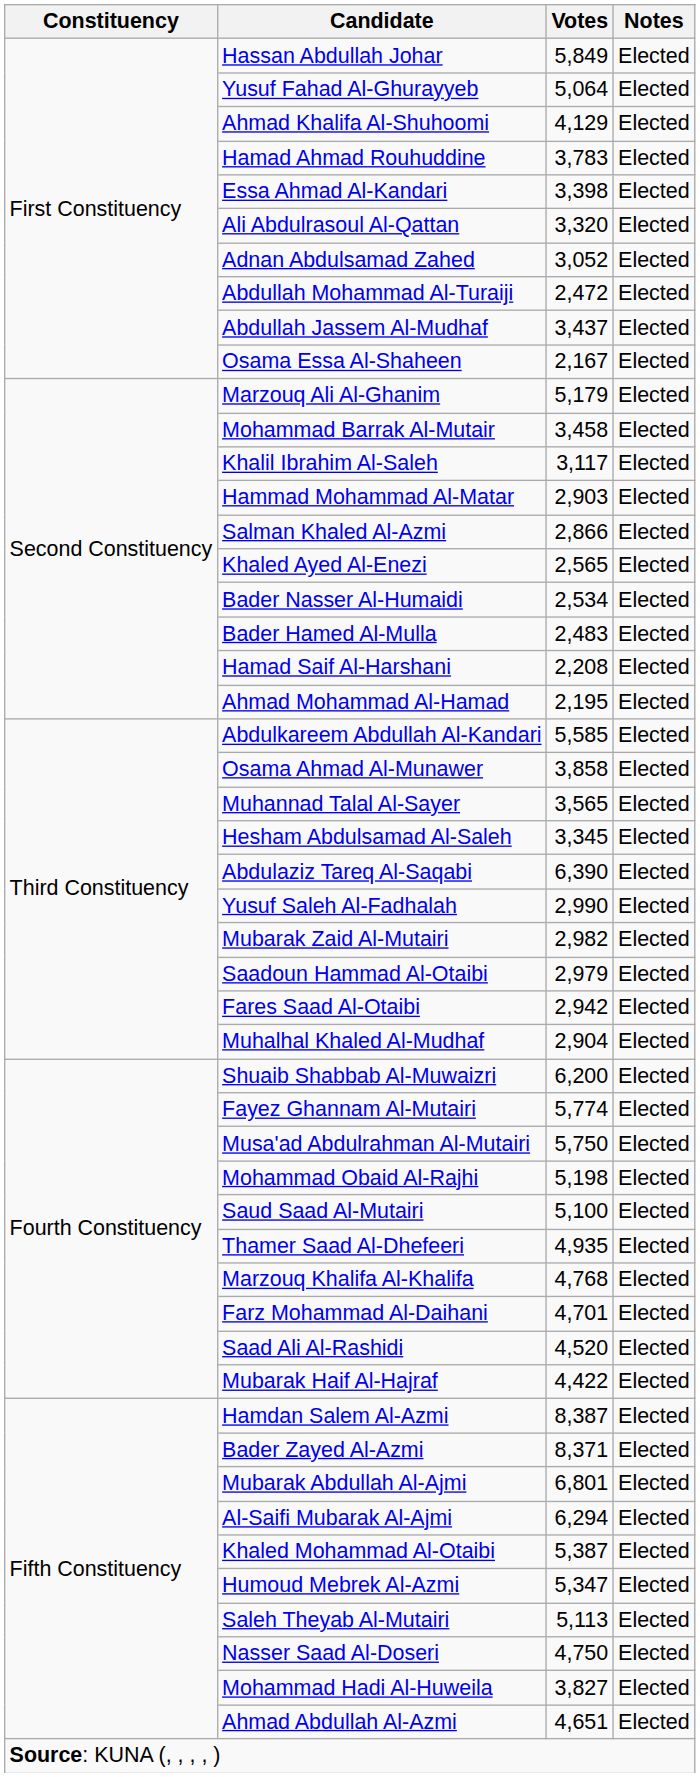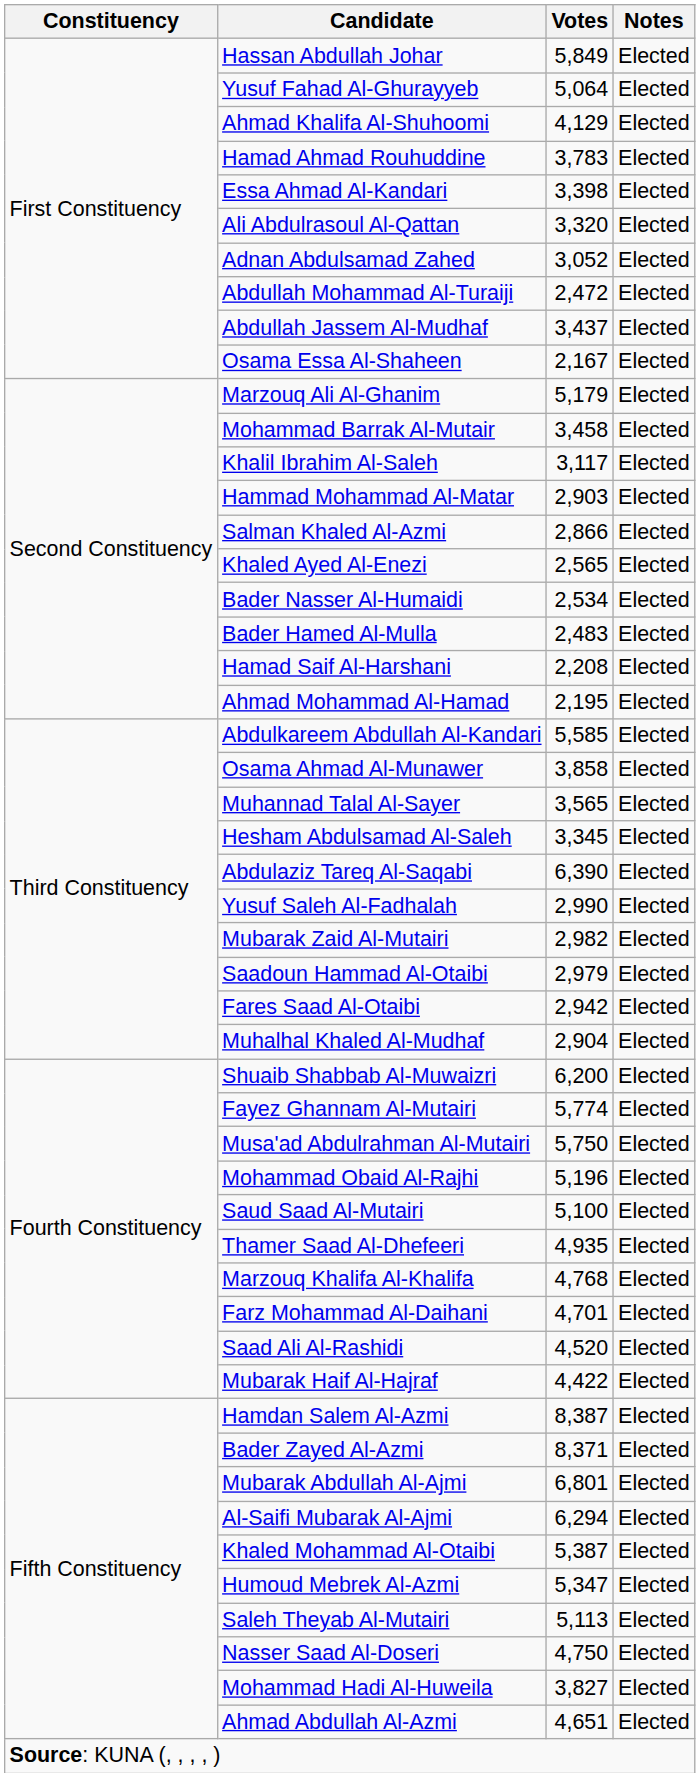 <table class=wikitable style=text-align:right>
 <tr>
 <th>Constituency</th>
 <th>Candidate</th>
 <th>Votes</th>
 <th>Notes</th>
 </tr>
 <tr>
 <td align=left rowspan=10>First Constituency</td>
 <td align=left><a href='#'>Hassan Abdullah Johar</a></td>
 <td>5,849</td>
 <td>Elected</td>
 </tr>
 <tr>
 <td align=left><a href='#'>Yusuf Fahad Al-Ghurayyeb</a></td>
 <td>5,064</td>
 <td>Elected</td>
 </tr>
 <tr>
 <td align=left><a href='#'>Ahmad Khalifa Al-Shuhoomi</a></td>
 <td>4,129</td>
 <td>Elected</td>
 </tr>
 <tr>
 <td align=left><a href='#'>Hamad Ahmad Rouhuddine</a></td>
 <td>3,783</td>
 <td>Elected</td>
 </tr>
 <tr>
 <td align=left><a href='#'>Essa Ahmad Al-Kandari</a></td>
 <td>3,398</td>
 <td>Elected</td>
 </tr>
 <tr>
 <td align=left><a href='#'>Ali Abdulrasoul Al-Qattan</a></td>
 <td>3,320</td>
 <td>Elected</td>
 </tr>
 <tr>
 <td align=left><a href='#'>Adnan Abdulsamad Zahed</a></td>
 <td>3,052</td>
 <td>Elected</td>
 </tr>
 <tr>
 <td align=left><a href='#'>Abdullah Mohammad Al-Turaiji</a></td>
 <td>2,472</td>
 <td>Elected</td>
 </tr>
 <tr>
 <td align=left><a href='#'>Abdullah Jassem Al-Mudhaf</a></td>
 <td>3,437</td>
 <td>Elected</td>
 </tr>
 <tr>
 <td align=left><a href='#'>Osama Essa Al-Shaheen</a></td>
 <td>2,167</td>
 <td>Elected</td>
 </tr>
 <tr>
 <td align=left rowspan=10>Second Constituency</td>
 <td align=left><a href='#'>Marzouq Ali Al-Ghanim</a></td>
 <td>5,179</td>
 <td>Elected</td>
 </tr>
 <tr>
 <td align=left><a href='#'>Mohammad Barrak Al-Mutair</a></td>
 <td>3,458</td>
 <td>Elected</td>
 </tr>
 <tr>
 <td align=left><a href='#'>Khalil Ibrahim Al-Saleh</a></td>
 <td>3,117</td>
 <td>Elected</td>
 </tr>
 <tr>
 <td align=left><a href='#'>Hammad Mohammad Al-Matar</a></td>
 <td>2,903</td>
 <td>Elected</td>
 </tr>
 <tr>
 <td align=left><a href='#'>Salman Khaled Al-Azmi</a></td>
 <td>2,866</td>
 <td>Elected</td>
 </tr>
 <tr>
 <td align=left><a href='#'>Khaled Ayed Al-Enezi</a></td>
 <td>2,565</td>
 <td>Elected</td>
 </tr>
 <tr>
 <td align=left><a href='#'>Bader Nasser Al-Humaidi</a></td>
 <td>2,534</td>
 <td>Elected</td>
 </tr>
 <tr>
 <td align=left><a href='#'>Bader Hamed Al-Mulla</a></td>
 <td>2,483</td>
 <td>Elected</td>
 </tr>
 <tr>
 <td align=left><a href='#'>Hamad Saif Al-Harshani</a></td>
 <td>2,208</td>
 <td>Elected</td>
 </tr>
 <tr>
 <td align=left><a href='#'>Ahmad Mohammad Al-Hamad</a></td>
 <td>2,195</td>
 <td>Elected</td>
 </tr>
 <tr>
 <td align=left rowspan=10>Third Constituency</td>
 <td align=left><a href='#'>Abdulkareem Abdullah Al-Kandari</a></td>
 <td>5,585</td>
 <td>Elected</td>
 </tr>
 <tr>
 <td align=left><a href='#'>Osama Ahmad Al-Munawer</a></td>
 <td>3,858</td>
 <td>Elected</td>
 </tr>
 <tr>
 <td align=left><a href='#'>Muhannad Talal Al-Sayer</a></td>
 <td>3,565</td>
 <td>Elected</td>
 </tr>
 <tr>
 <td align=left><a href='#'>Hesham Abdulsamad Al-Saleh</a></td>
 <td>3,345</td>
 <td>Elected</td>
 </tr>
 <tr>
 <td align=left><a href='#'>Abdulaziz Tareq Al-Saqabi</a></td>
 <td>6,390</td>
 <td>Elected</td>
 </tr>
 <tr>
 <td align=left><a href='#'>Yusuf Saleh Al-Fadhalah</a></td>
 <td>2,990</td>
 <td>Elected</td>
 </tr>
 <tr>
 <td align=left><a href='#'>Mubarak Zaid Al-Mutairi</a></td>
 <td>2,982</td>
 <td>Elected</td>
 </tr>
 <tr>
 <td align=left><a href='#'>Saadoun Hammad Al-Otaibi</a></td>
 <td>2,979</td>
 <td>Elected</td>
 </tr>
 <tr>
 <td align=left><a href='#'>Fares Saad Al-Otaibi</a></td>
 <td>2,942</td>
 <td>Elected</td>
 </tr>
 <tr>
 <td align=left><a href='#'>Muhalhal Khaled Al-Mudhaf</a></td>
 <td>2,904</td>
 <td>Elected</td>
 </tr>
 <tr>
 <td align=left rowspan=10>Fourth Constituency</td>
 <td align=left><a href='#'>Shuaib Shabbab Al-Muwaizri</a></td>
 <td>6,200</td>
 <td>Elected</td>
 </tr>
 <tr>
 <td align=left><a href='#'>Fayez Ghannam Al-Mutairi</a></td>
 <td>5,774</td>
 <td>Elected</td>
 </tr>
 <tr>
 <td align=left><a href='#'>Musa'ad Abdulrahman Al-Mutairi</a></td>
 <td>5,750</td>
 <td>Elected</td>
 </tr>
 <tr>
 <td align=left><a href='#'>Mohammad Obaid Al-Rajhi</a></td>
-<td>5,198</td>
+<td>5,196</td>
 <td>Elected</td>
 </tr>
 <tr>
 <td align=left><a href='#'>Saud Saad Al-Mutairi</a></td>
 <td>5,100</td>
 <td>Elected</td>
 </tr>
 <tr>
 <td align=left><a href='#'>Thamer Saad Al-Dhefeeri</a></td>
 <td>4,935</td>
 <td>Elected</td>
 </tr>
 <tr>
 <td align=left><a href='#'>Marzouq Khalifa Al-Khalifa</a></td>
 <td>4,768</td>
 <td>Elected</td>
 </tr>
 <tr>
 <td align=left><a href='#'>Farz Mohammad Al-Daihani</a></td>
 <td>4,701</td>
 <td>Elected</td>
 </tr>
 <tr>
 <td align=left><a href='#'>Saad Ali Al-Rashidi</a></td>
 <td>4,520</td>
 <td>Elected</td>
 </tr>
 <tr>
 <td align=left><a href='#'>Mubarak Haif Al-Hajraf</a></td>
 <td>4,422</td>
 <td>Elected</td>
 </tr>
 <tr>
 <td align=left rowspan=10>Fifth Constituency</td>
 <td align=left><a href='#'>Hamdan Salem Al-Azmi</a></td>
 <td>8,387</td>
 <td>Elected</td>
 </tr>
 <tr>
 <td align=left><a href='#'>Bader Zayed Al-Azmi</a></td>
 <td>8,371</td>
 <td>Elected</td>
 </tr>
 <tr>
 <td align=left><a href='#'>Mubarak Abdullah Al-Ajmi</a></td>
 <td>6,801</td>
 <td>Elected</td>
 </tr>
 <tr>
 <td align=left><a href='#'>Al-Saifi Mubarak Al-Ajmi</a></td>
 <td>6,294</td>
 <td>Elected</td>
 </tr>
 <tr>
 <td align=left><a href='#'>Khaled Mohammad Al-Otaibi</a></td>
 <td>5,387</td>
 <td>Elected</td>
 </tr>
 <tr>
 <td align=left><a href='#'>Humoud Mebrek Al-Azmi</a></td>
 <td>5,347</td>
 <td>Elected</td>
 </tr>
 <tr>
 <td align=left><a href='#'>Saleh Theyab Al-Mutairi</a></td>
 <td>5,113</td>
 <td>Elected</td>
 </tr>
 <tr>
 <td align=left><a href='#'>Nasser Saad Al-Doseri </a></td>
 <td>4,750</td>
 <td>Elected</td>
 </tr>
 <tr>
 <td align=left><a href='#'>Mohammad Hadi Al-Huweila</a></td>
 <td>3,827</td>
 <td>Elected</td>
 </tr>
 <tr>
 <td align=left><a href='#'>Ahmad Abdullah Al-Azmi</a></td>
 <td>4,651</td>
 <td>Elected</td>
 </tr>
 <tr>
 <td align=left colspan=4><strong>Source</strong>: KUNA (, , , , )</td>
 </tr>
 </table>
